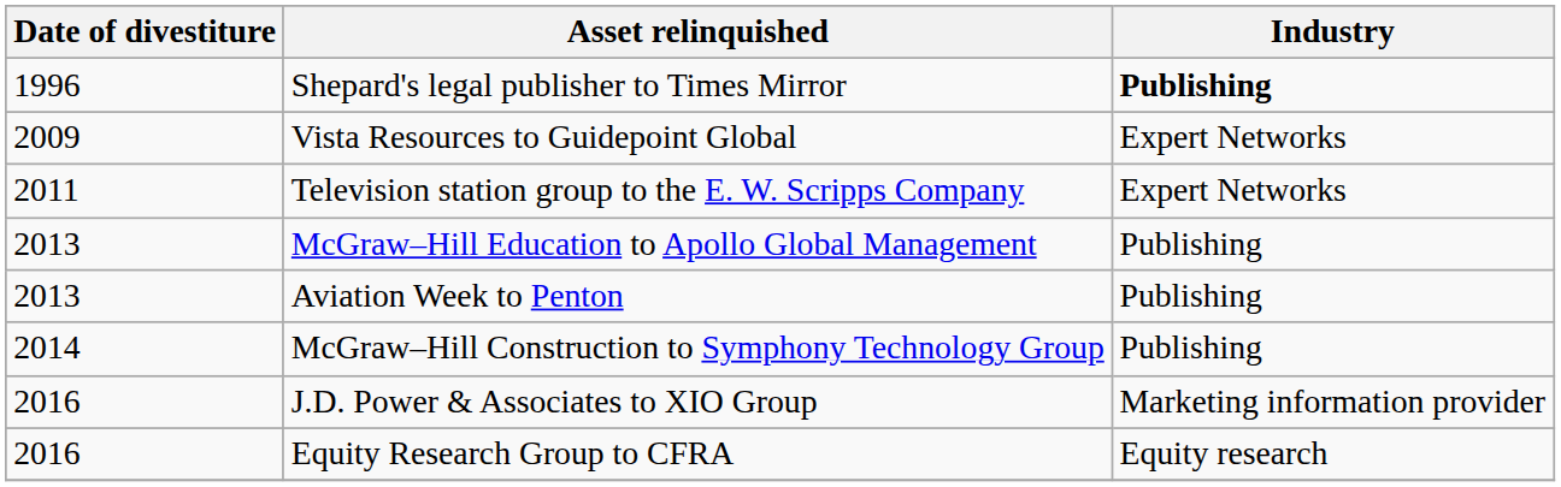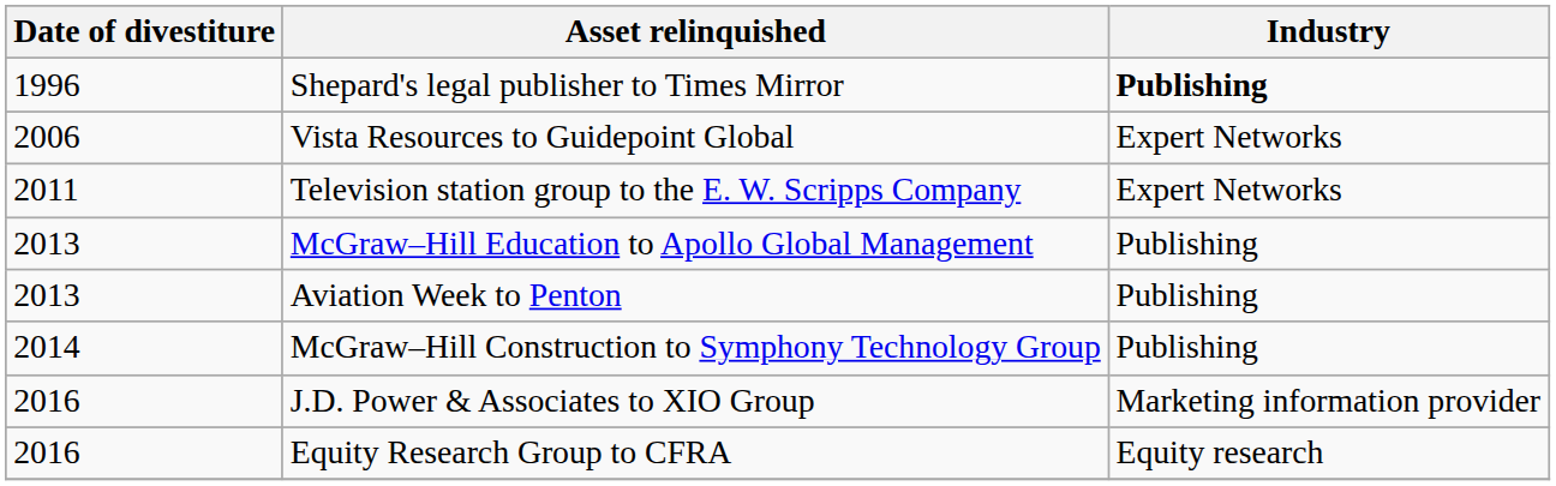 <table class="wikitable">
 <tr>
 <th>Date of divestiture</th>
 <th>Asset relinquished</th>
 <th>Industry</th>
 </tr>
 <tr>
 <td>1996</td>
 <td>Shepard's legal publisher to Times Mirror</td>
 <td><strong>Publishing</strong></td>
 </tr>
 <tr>
-<td>2009</td>
+<td>2006</td>
 <td>Vista Resources to Guidepoint Global</td>
 <td>Expert Networks</td>
 </tr>
 <tr>
 <td>2011</td>
 <td>Television station group to the <a href='#'>E. W. Scripps Company</a></td>
 <td>Expert Networks</td>
 </tr>
 <tr>
 <td>2013</td>
 <td><a href='#'>McGraw–Hill Education</a> to <a href='#'>Apollo Global Management</a></td>
 <td>Publishing</td>
 </tr>
 <tr>
 <td>2013</td>
 <td>Aviation Week to <a href='#'>Penton</a></td>
 <td>Publishing</td>
 </tr>
 <tr>
 <td>2014</td>
 <td>McGraw–Hill Construction to <a href='#'>Symphony Technology Group</a></td>
 <td>Publishing</td>
 </tr>
 <tr>
 <td>2016</td>
 <td>J.D. Power & Associates to XIO Group</td>
 <td>Marketing information provider</td>
 </tr>
 <tr>
 <td>2016</td>
 <td>Equity Research Group to CFRA</td>
 <td>Equity research</td>
 </tr>
 <tr>
 </tr>
 </table>
